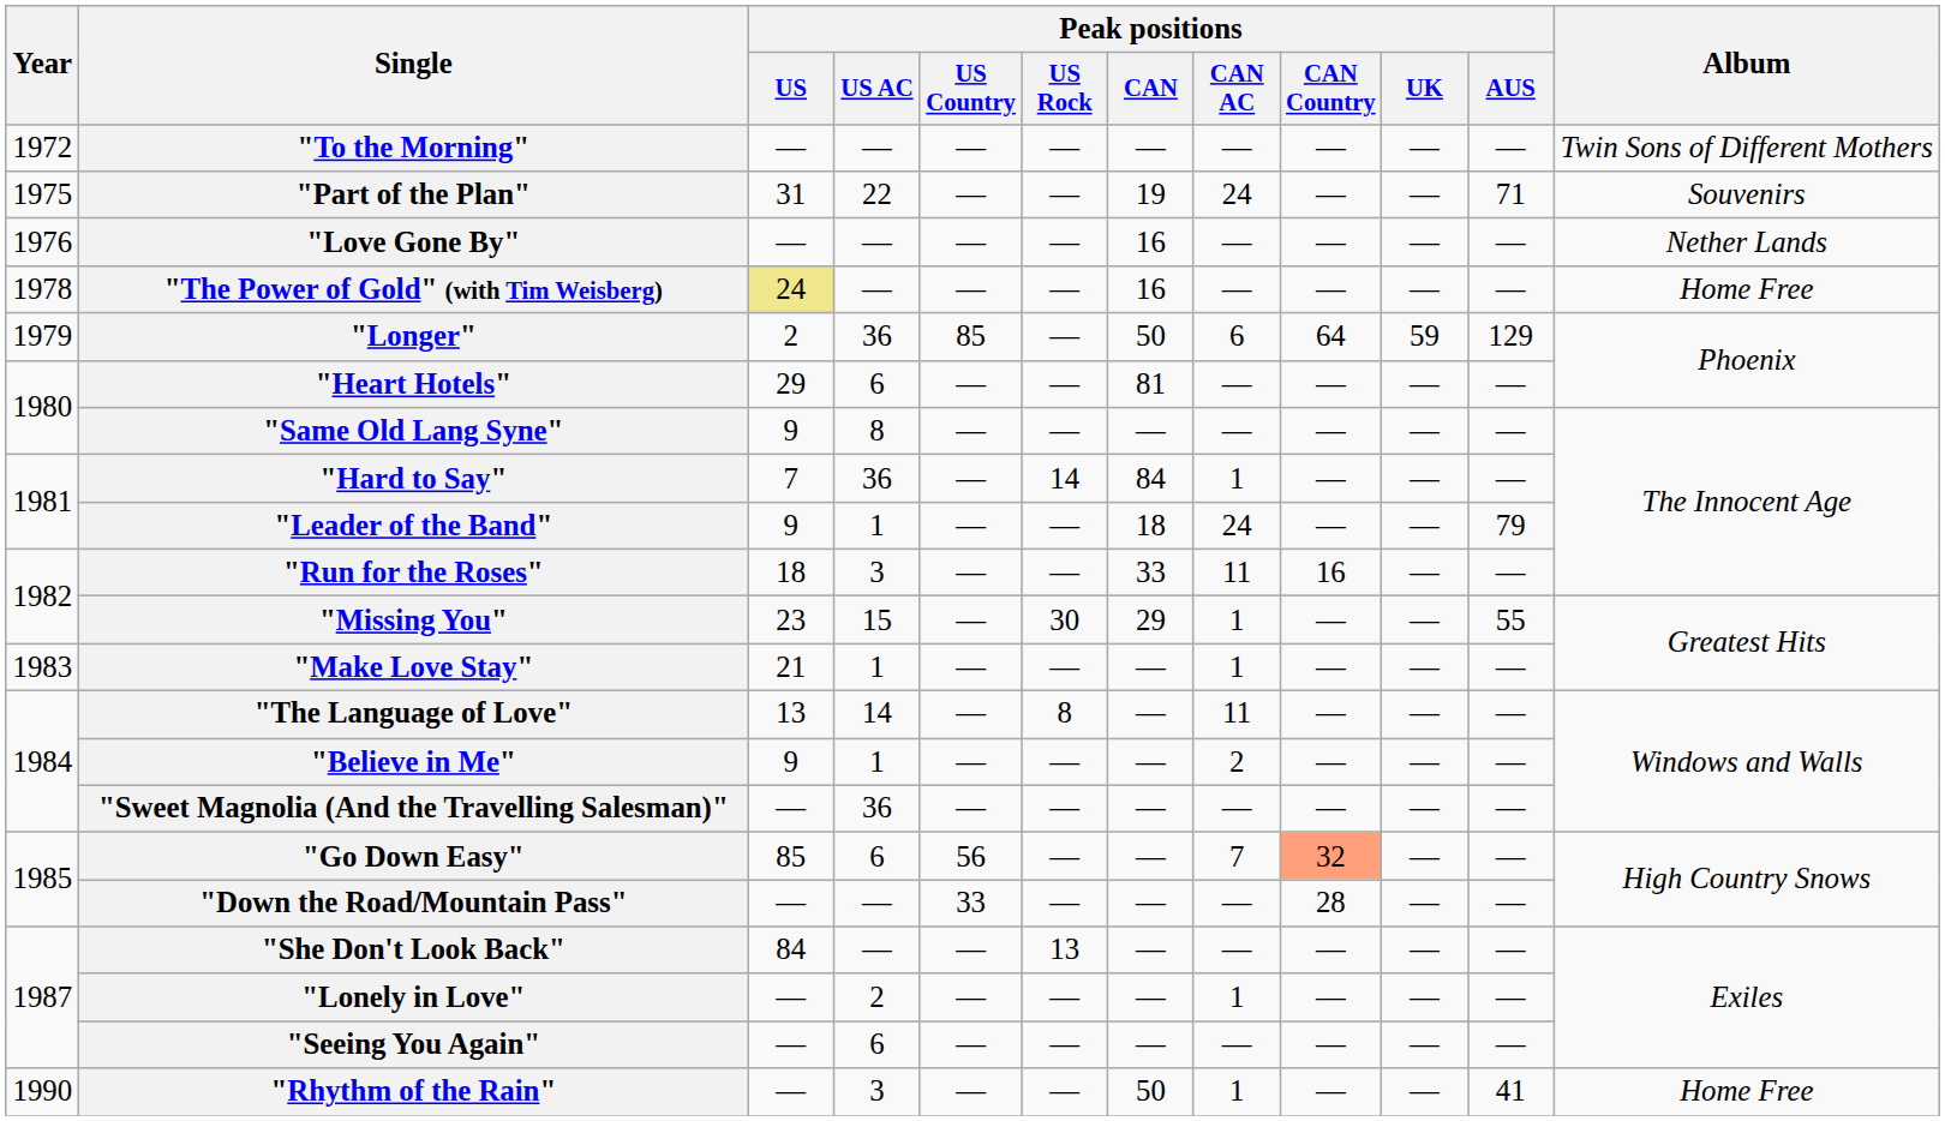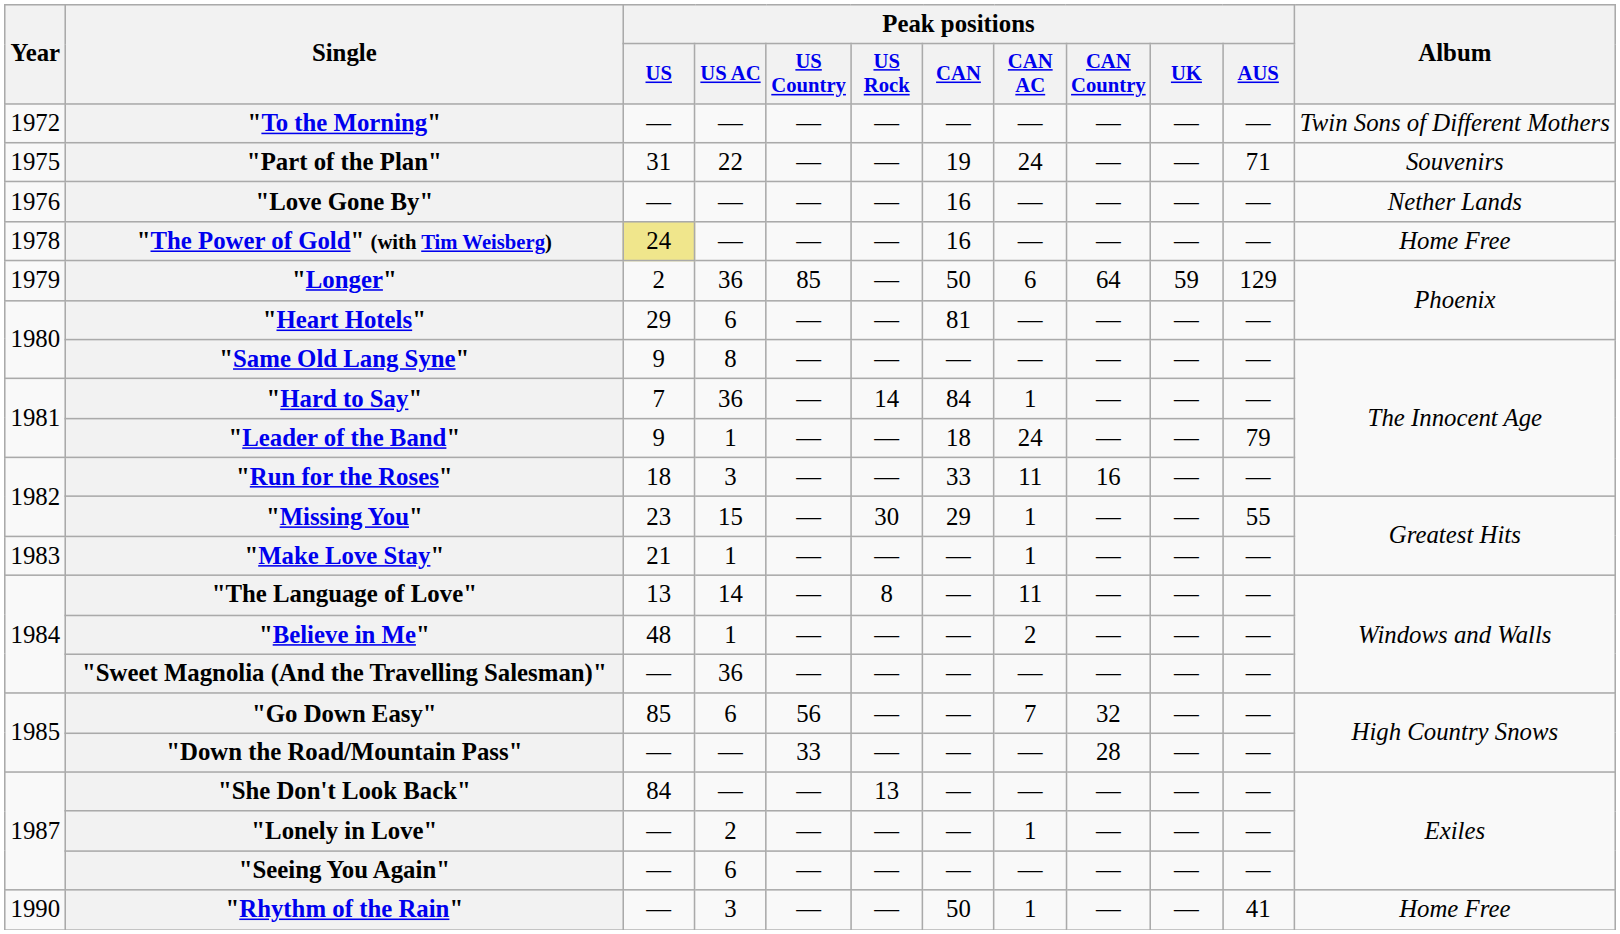 <table class="wikitable plainrowheaders" style="text-align:center;">
 <tr>
 <th rowspan="2">Year</th>
 <th rowspan="2" style="width:22em;">Single</th>
 <th colspan="9">Peak positions</th>
 <th rowspan="2">Album</th>
 </tr>
 <tr style="font-size:smaller;">
 <th width="40"><a href='#'>US</a><br></th>
 <th width="40"><a href='#'>US AC</a><br></th>
 <th width="40"><a href='#'>US Country</a><br></th>
 <th width="40"><a href='#'>US Rock</a><br></th>
 <th width="40"><a href='#'>CAN</a><br></th>
 <th width="40"><a href='#'>CAN AC</a><br></th>
 <th width="40"><a href='#'>CAN Country</a><br></th>
 <th width="40"><a href='#'>UK</a></th>
 <th width="40"><a href='#'>AUS</a></th>
 </tr>
 <tr>
 <td>1972</td>
 <th scope="row">"<a href='#'>To the Morning</a>"</th>
 <td>—</td>
 <td>—</td>
 <td>—</td>
 <td>—</td>
 <td>—</td>
 <td>—</td>
 <td>—</td>
 <td>—</td>
 <td>—</td>
 <td><em>Twin Sons of Different Mothers</em></td>
 </tr>
 <tr>
 <td>1975</td>
 <th scope="row">"Part of the Plan"</th>
 <td>31</td>
 <td>22</td>
 <td>—</td>
 <td>—</td>
 <td>19</td>
 <td>24</td>
 <td>—</td>
 <td>—</td>
 <td>71</td>
 <td><em>Souvenirs</em></td>
 </tr>
 <tr>
 <td>1976</td>
 <th scope="row">"Love Gone By"</th>
 <td>—</td>
 <td>—</td>
 <td>—</td>
 <td>—</td>
 <td>16</td>
 <td>—</td>
 <td>—</td>
 <td>—</td>
 <td>—</td>
 <td><em>Nether Lands</em></td>
 </tr>
 <tr>
 <td>1978</td>
 <th scope="row">"<a href='#'>The Power of Gold</a>" <small>(with <a href='#'>Tim Weisberg</a>)</small></th>
 <td style="background: khaki;">24</td>
 <td>—</td>
 <td>—</td>
 <td>—</td>
 <td>16</td>
 <td>—</td>
 <td>—</td>
 <td>—</td>
 <td>—</td>
 <td><em>Home Free</em></td>
 </tr>
 <tr>
 <td>1979</td>
 <th scope="row">"<a href='#'>Longer</a>"</th>
 <td>2</td>
 <td>36</td>
 <td>85</td>
 <td>—</td>
 <td>50</td>
 <td>6</td>
 <td>64</td>
 <td>59</td>
 <td>129</td>
 <td rowspan="2"><em>Phoenix</em></td>
 </tr>
 <tr>
 <td rowspan="2">1980</td>
 <th scope="row">"<a href='#'>Heart Hotels</a>"</th>
 <td>29</td>
 <td>6</td>
 <td>—</td>
 <td>—</td>
 <td>81</td>
 <td>—</td>
 <td>—</td>
 <td>—</td>
 <td>—</td>
 </tr>
 <tr>
 <th scope="row">"<a href='#'>Same Old Lang Syne</a>"</th>
 <td>9</td>
 <td>8</td>
 <td>—</td>
 <td>—</td>
 <td>—</td>
 <td>—</td>
 <td>—</td>
 <td>—</td>
 <td>—</td>
 <td rowspan="4"><em>The Innocent Age</em></td>
 </tr>
 <tr>
 <td rowspan="2">1981</td>
 <th scope="row">"<a href='#'>Hard to Say</a>"</th>
 <td>7</td>
 <td>36</td>
 <td>—</td>
 <td>14</td>
 <td>84</td>
 <td>1</td>
 <td>—</td>
 <td>—</td>
 <td>—</td>
 </tr>
 <tr>
 <th scope="row">"<a href='#'>Leader of the Band</a>"</th>
 <td>9</td>
 <td>1</td>
 <td>—</td>
 <td>—</td>
 <td>18</td>
 <td>24</td>
 <td>—</td>
 <td>—</td>
 <td>79</td>
 </tr>
 <tr>
 <td rowspan="2">1982</td>
 <th scope="row">"<a href='#'>Run for the Roses</a>"</th>
 <td>18</td>
 <td>3</td>
 <td>—</td>
 <td>—</td>
 <td>33</td>
 <td>11</td>
 <td>16</td>
 <td>—</td>
 <td>—</td>
 </tr>
 <tr>
 <th scope="row">"<a href='#'>Missing You</a>"</th>
 <td>23</td>
 <td>15</td>
 <td>—</td>
 <td>30</td>
 <td>29</td>
 <td>1</td>
 <td>—</td>
 <td>—</td>
 <td>55</td>
 <td rowspan="2"><em>Greatest Hits</em></td>
 </tr>
 <tr>
 <td>1983</td>
 <th scope="row">"<a href='#'>Make Love Stay</a>"</th>
 <td>21</td>
 <td>1</td>
 <td>—</td>
 <td>—</td>
 <td>—</td>
 <td>1</td>
 <td>—</td>
 <td>—</td>
 <td>—</td>
 </tr>
 <tr>
 <td rowspan="3">1984</td>
 <th scope="row">"The Language of Love"</th>
 <td>13</td>
 <td>14</td>
 <td>—</td>
 <td>8</td>
 <td>—</td>
 <td>11</td>
 <td>—</td>
 <td>—</td>
 <td>—</td>
 <td rowspan="3"><em>Windows and Walls</em></td>
 </tr>
 <tr>
 <th scope="row">"<a href='#'>Believe in Me</a>"</th>
-<td>9</td>
+<td>48</td>
 <td>1</td>
 <td>—</td>
 <td>—</td>
 <td>—</td>
 <td>2</td>
 <td>—</td>
 <td>—</td>
 <td>—</td>
 </tr>
 <tr>
 <th scope="row">"Sweet Magnolia (And the Travelling Salesman)"</th>
 <td>—</td>
 <td>36</td>
 <td>—</td>
 <td>—</td>
 <td>—</td>
 <td>—</td>
 <td>—</td>
 <td>—</td>
 <td>—</td>
 </tr>
 <tr>
 <td rowspan="2">1985</td>
 <th scope="row">"Go Down Easy"</th>
 <td>85</td>
 <td>6</td>
 <td>56</td>
 <td>—</td>
 <td>—</td>
 <td>7</td>
-<td style="background: lightsalmon;">32</td>
+<td>32</td>
 <td>—</td>
 <td>—</td>
 <td rowspan="2"><em>High Country Snows</em></td>
 </tr>
 <tr>
 <th scope="row">"Down the Road/Mountain Pass"</th>
 <td>—</td>
 <td>—</td>
 <td>33</td>
 <td>—</td>
 <td>—</td>
 <td>—</td>
 <td>28</td>
 <td>—</td>
 <td>—</td>
 </tr>
 <tr>
 <td rowspan="3">1987</td>
 <th scope="row">"She Don't Look Back"</th>
 <td>84</td>
 <td>—</td>
 <td>—</td>
 <td>13</td>
 <td>—</td>
 <td>—</td>
 <td>—</td>
 <td>—</td>
 <td>—</td>
 <td rowspan="3"><em>Exiles</em></td>
 </tr>
 <tr>
 <th scope="row">"Lonely in Love"</th>
 <td>—</td>
 <td>2</td>
 <td>—</td>
 <td>—</td>
 <td>—</td>
 <td>1</td>
 <td>—</td>
 <td>—</td>
 <td>—</td>
 </tr>
 <tr>
 <th scope="row">"Seeing You Again"</th>
 <td>—</td>
 <td>6</td>
 <td>—</td>
 <td>—</td>
 <td>—</td>
 <td>—</td>
 <td>—</td>
 <td>—</td>
 <td>—</td>
 </tr>
 <tr>
 <td>1990</td>
 <th scope="row">"<a href='#'>Rhythm of the Rain</a>"</th>
 <td>—</td>
 <td>3</td>
 <td>—</td>
 <td>—</td>
 <td>50</td>
 <td>1</td>
 <td>—</td>
 <td>—</td>
 <td>41</td>
 <td><em>Home Free</em></td>
 </tr>
 </table>
